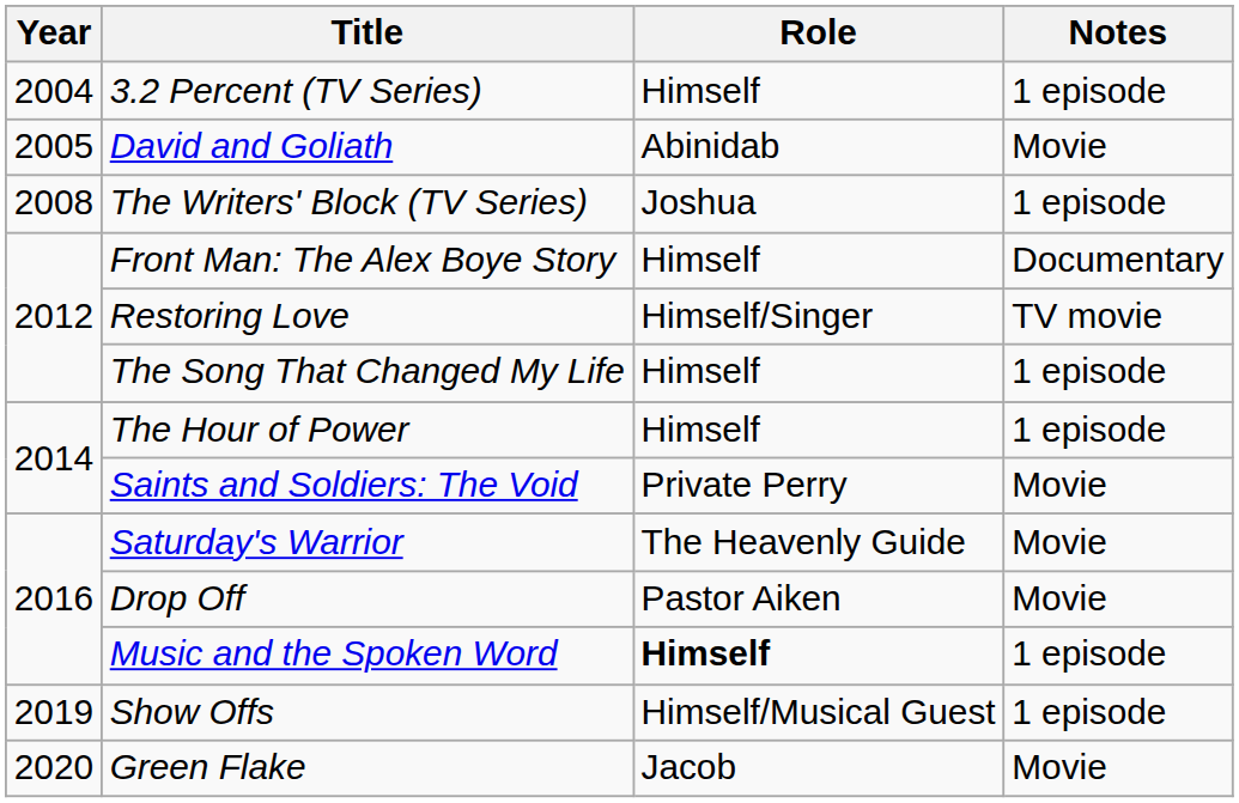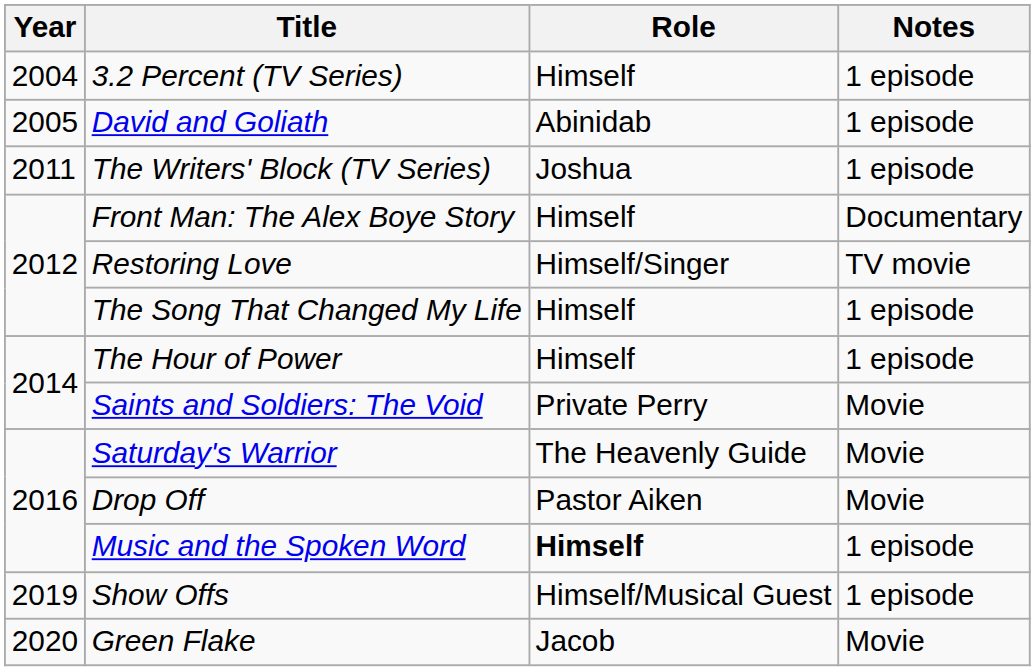 <table class="wikitable sortable">
 <tr>
 <th>Year</th>
 <th>Title</th>
 <th>Role</th>
 <th>Notes</th>
 </tr>
 <tr>
 <td>2004</td>
 <td><em>3.2 Percent (TV Series)</em></td>
 <td>Himself</td>
 <td>1 episode</td>
 </tr>
 <tr>
 <td>2005</td>
 <td><em><a href='#'>David and Goliath</a></em></td>
 <td>Abinidab</td>
-<td>Movie</td>
+<td>1 episode</td>
 </tr>
 <tr>
-<td>2008</td>
+<td>2011</td>
 <td><em>The Writers' Block (TV Series)</em></td>
 <td>Joshua</td>
 <td>1 episode</td>
 </tr>
 <tr>
 <td rowspan=3>2012</td>
 <td><em>Front Man: The Alex Boye Story</em></td>
 <td>Himself</td>
 <td>Documentary</td>
 </tr>
 <tr>
 <td><em>Restoring Love</em></td>
 <td>Himself/Singer</td>
 <td>TV movie</td>
 </tr>
 <tr>
 <td><em>The Song That Changed My Life</em></td>
 <td>Himself</td>
 <td>1 episode</td>
 </tr>
 <tr>
 <td rowspan=2>2014</td>
 <td><em>The Hour of Power</em></td>
 <td>Himself</td>
 <td>1 episode</td>
 </tr>
 <tr>
 <td><em><a href='#'>Saints and Soldiers: The Void</a></em></td>
 <td>Private Perry</td>
 <td>Movie</td>
 </tr>
 <tr>
 <td rowspan=3>2016</td>
 <td><em><a href='#'>Saturday's Warrior</a></em></td>
 <td>The Heavenly Guide</td>
 <td>Movie</td>
 </tr>
 <tr>
 <td><em>Drop Off</em></td>
 <td>Pastor Aiken</td>
 <td>Movie</td>
 </tr>
 <tr>
 <td><em><a href='#'>Music and the Spoken Word</a></em></td>
 <td><strong>Himself</strong></td>
 <td>1 episode</td>
 </tr>
 <tr>
 <td>2019</td>
 <td><em>Show Offs</em></td>
 <td>Himself/Musical Guest</td>
 <td>1 episode</td>
 </tr>
 <tr>
 <td>2020</td>
 <td><em>Green Flake</em></td>
 <td>Jacob</td>
 <td>Movie</td>
 </tr>
 </table>
